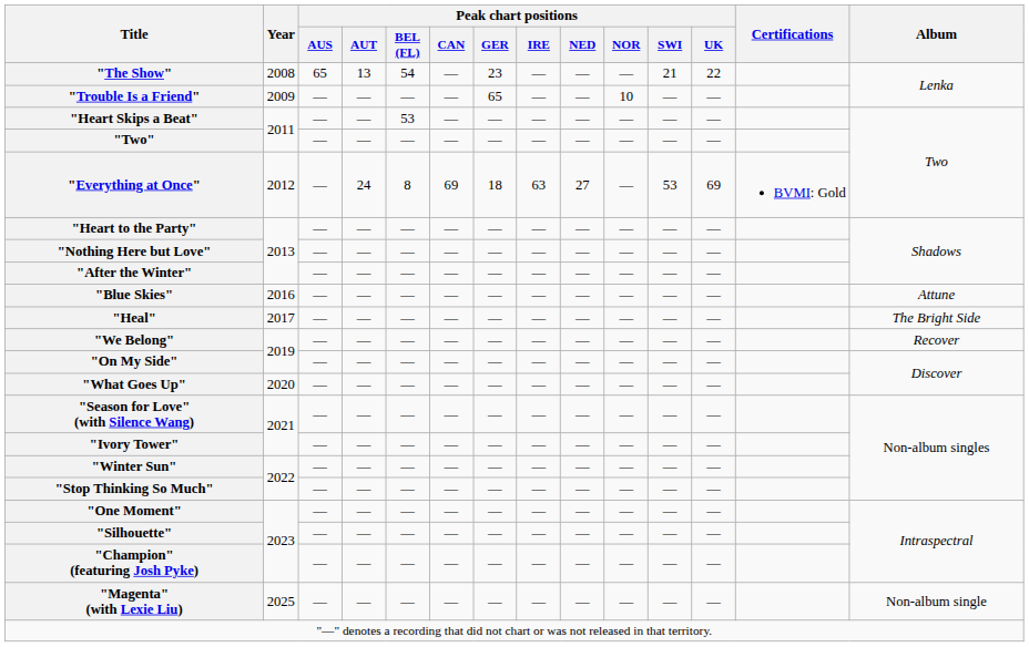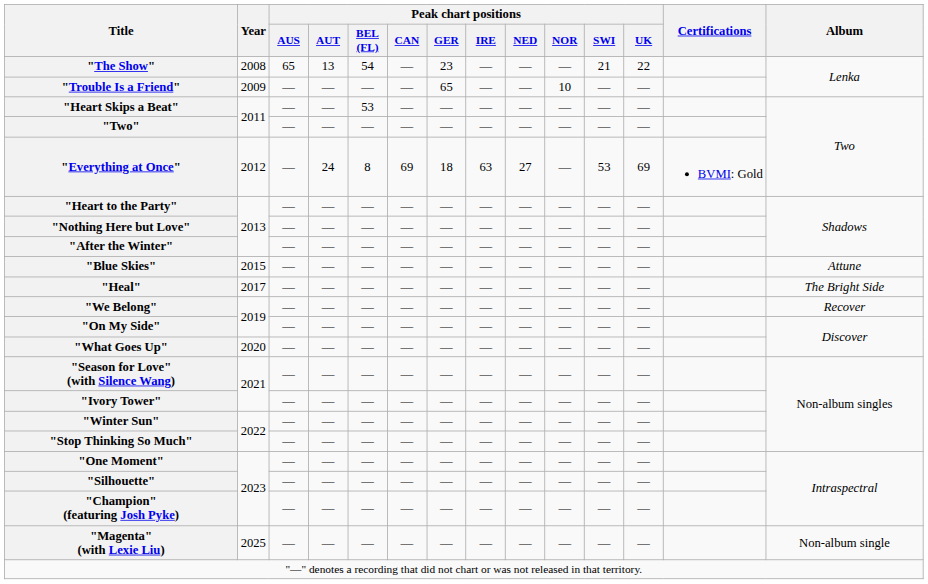 <table class="wikitable plainrowheaders" style="text-align:center;">
 <tr>
 <th rowspan="2" style="width:18em;">Title</th>
 <th rowspan="2">Year</th>
 <th colspan="10">Peak chart positions</th>
 <th scope="col" rowspan="2"><a href='#'>Certifications</a></th>
 <th style="width:12em;" rowspan="2">Album</th>
 </tr>
 <tr>
 <th scope="col" style="width:3em;font-size:90%;"><a href='#'>AUS</a><br></th>
 <th scope="col" style="width:3em;font-size:90%;"><a href='#'>AUT</a><br></th>
 <th scope="col" style="width:3em;font-size:90%;"><a href='#'>BEL (FL)</a><br></th>
 <th scope="col" style="width:3em;font-size:90%;"><a href='#'>CAN</a><br></th>
 <th scope="col" style="width:3em;font-size:90%;"><a href='#'>GER</a><br></th>
 <th scope="col" style="width:3em;font-size:90%;"><a href='#'>IRE</a><br></th>
 <th scope="col" style="width:3em;font-size:90%;"><a href='#'>NED</a><br></th>
 <th scope="col" style="width:3em;font-size:90%;"><a href='#'>NOR</a><br></th>
 <th scope="col" style="width:3em;font-size:90%;"><a href='#'>SWI</a><br></th>
 <th scope="col" style="width:3em;font-size:90%;"><a href='#'>UK</a><br></th>
 </tr>
 <tr>
 <th scope="row">"<a href='#'>The Show</a>"</th>
 <td>2008</td>
 <td>65</td>
 <td>13</td>
 <td>54</td>
 <td>—</td>
 <td>23</td>
 <td>—</td>
 <td>—</td>
 <td>—</td>
 <td>21</td>
 <td>22</td>
 <td></td>
 <td rowspan="2"><em>Lenka</em></td>
 </tr>
 <tr>
 <th scope="row">"<a href='#'>Trouble Is a Friend</a>"</th>
 <td>2009</td>
 <td>—</td>
 <td>—</td>
 <td>—</td>
 <td>—</td>
 <td>65</td>
 <td>—</td>
 <td>—</td>
 <td>10</td>
 <td>—</td>
 <td>—</td>
 <td></td>
 </tr>
 <tr>
 <th scope="row">"Heart Skips a Beat"</th>
 <td rowspan="2">2011</td>
 <td>—</td>
 <td>—</td>
 <td>53</td>
 <td>—</td>
 <td>—</td>
 <td>—</td>
 <td>—</td>
 <td>—</td>
 <td>—</td>
 <td>—</td>
 <td></td>
 <td rowspan="3"><em>Two</em></td>
 </tr>
 <tr>
 <th scope="row">"Two"</th>
 <td>—</td>
 <td>—</td>
 <td>—</td>
 <td>—</td>
 <td>—</td>
 <td>—</td>
 <td>—</td>
 <td>—</td>
 <td>—</td>
 <td>—</td>
 <td></td>
 </tr>
 <tr>
 <th scope="row">"<a href='#'>Everything at Once</a>"</th>
 <td>2012</td>
 <td>—</td>
 <td>24</td>
 <td>8</td>
 <td>69</td>
 <td>18</td>
 <td>63</td>
 <td>27</td>
 <td>—</td>
 <td>53</td>
 <td>69</td>
 <td><br><ul><li><a href='#'>BVMI</a>: Gold</li></ul></td>
 </tr>
 <tr>
 <th scope="row">"Heart to the Party"</th>
 <td rowspan="3">2013</td>
 <td>—</td>
 <td>—</td>
 <td>—</td>
 <td>—</td>
 <td>—</td>
 <td>—</td>
 <td>—</td>
 <td>—</td>
 <td>—</td>
 <td>—</td>
 <td></td>
 <td rowspan="3"><em>Shadows</em></td>
 </tr>
 <tr>
 <th scope="row">"Nothing Here but Love"</th>
 <td>—</td>
 <td>—</td>
 <td>—</td>
 <td>—</td>
 <td>—</td>
 <td>—</td>
 <td>—</td>
 <td>—</td>
 <td>—</td>
 <td>—</td>
 <td></td>
 </tr>
 <tr>
 <th scope="row">"After the Winter"</th>
 <td>—</td>
 <td>—</td>
 <td>—</td>
 <td>—</td>
 <td>—</td>
 <td>—</td>
 <td>—</td>
 <td>—</td>
 <td>—</td>
 <td>—</td>
 <td></td>
 </tr>
 <tr>
 <th scope="row">"Blue Skies"</th>
-<td>2016</td>
+<td>2015</td>
 <td>—</td>
 <td>—</td>
 <td>—</td>
 <td>—</td>
 <td>—</td>
 <td>—</td>
 <td>—</td>
 <td>—</td>
 <td>—</td>
 <td>—</td>
 <td></td>
 <td><em>Attune</em></td>
 </tr>
 <tr>
 <th scope="row">"Heal"</th>
 <td>2017</td>
 <td>—</td>
 <td>—</td>
 <td>—</td>
 <td>—</td>
 <td>—</td>
 <td>—</td>
 <td>—</td>
 <td>—</td>
 <td>—</td>
 <td>—</td>
 <td></td>
 <td><em>The Bright Side</em></td>
 </tr>
 <tr>
 <th scope="row">"We Belong"</th>
 <td rowspan="2">2019</td>
 <td>—</td>
 <td>—</td>
 <td>—</td>
 <td>—</td>
 <td>—</td>
 <td>—</td>
 <td>—</td>
 <td>—</td>
 <td>—</td>
 <td>—</td>
 <td></td>
 <td><em>Recover</em></td>
 </tr>
 <tr>
 <th scope="row">"On My Side"</th>
 <td>—</td>
 <td>—</td>
 <td>—</td>
 <td>—</td>
 <td>—</td>
 <td>—</td>
 <td>—</td>
 <td>—</td>
 <td>—</td>
 <td>—</td>
 <td></td>
 <td rowspan="2"><em>Discover</em></td>
 </tr>
 <tr>
 <th scope="row">"What Goes Up"</th>
 <td>2020</td>
 <td>—</td>
 <td>—</td>
 <td>—</td>
 <td>—</td>
 <td>—</td>
 <td>—</td>
 <td>—</td>
 <td>—</td>
 <td>—</td>
 <td>—</td>
 <td></td>
 </tr>
 <tr>
 <th scope="row">"Season for Love"<br><span>(with <a href='#'>Silence Wang</a>)</span></th>
 <td rowspan="2">2021</td>
 <td>—</td>
 <td>—</td>
 <td>—</td>
 <td>—</td>
 <td>—</td>
 <td>—</td>
 <td>—</td>
 <td>—</td>
 <td>—</td>
 <td>—</td>
 <td></td>
 <td rowspan="4">Non-album singles</td>
 </tr>
 <tr>
 <th scope="row">"Ivory Tower"</th>
 <td>—</td>
 <td>—</td>
 <td>—</td>
 <td>—</td>
 <td>—</td>
 <td>—</td>
 <td>—</td>
 <td>—</td>
 <td>—</td>
 <td>—</td>
 <td></td>
 </tr>
 <tr>
 <th scope="row">"Winter Sun"</th>
 <td rowspan="2">2022</td>
 <td>—</td>
 <td>—</td>
 <td>—</td>
 <td>—</td>
 <td>—</td>
 <td>—</td>
 <td>—</td>
 <td>—</td>
 <td>—</td>
 <td>—</td>
 <td></td>
 </tr>
 <tr>
 <th scope="row">"Stop Thinking So Much"</th>
 <td>—</td>
 <td>—</td>
 <td>—</td>
 <td>—</td>
 <td>—</td>
 <td>—</td>
 <td>—</td>
 <td>—</td>
 <td>—</td>
 <td>—</td>
 <td></td>
 </tr>
 <tr>
 <th scope="row">"One Moment"</th>
 <td rowspan="3">2023</td>
 <td>—</td>
 <td>—</td>
 <td>—</td>
 <td>—</td>
 <td>—</td>
 <td>—</td>
 <td>—</td>
 <td>—</td>
 <td>—</td>
 <td>—</td>
 <td></td>
 <td rowspan="3"><em>Intraspectral</em></td>
 </tr>
 <tr>
 <th scope="row">"Silhouette"</th>
 <td>—</td>
 <td>—</td>
 <td>—</td>
 <td>—</td>
 <td>—</td>
 <td>—</td>
 <td>—</td>
 <td>—</td>
 <td>—</td>
 <td>—</td>
 <td></td>
 </tr>
 <tr>
 <th scope="row">"Champion"<br><span>(featuring <a href='#'>Josh Pyke</a>)</span></th>
 <td>—</td>
 <td>—</td>
 <td>—</td>
 <td>—</td>
 <td>—</td>
 <td>—</td>
 <td>—</td>
 <td>—</td>
 <td>—</td>
 <td>—</td>
 <td></td>
 </tr>
 <tr>
 <th scope="row">"Magenta"<br><span>(with <a href='#'>Lexie Liu</a>)</span></th>
 <td>2025</td>
 <td>—</td>
 <td>—</td>
 <td>—</td>
 <td>—</td>
 <td>—</td>
 <td>—</td>
 <td>—</td>
 <td>—</td>
 <td>—</td>
 <td>—</td>
 <td></td>
 <td>Non-album single</td>
 </tr>
 <tr>
 <td colspan="14" style="font-size:90%">"—" denotes a recording that did not chart or was not released in that territory.</td>
 </tr>
 </table>
